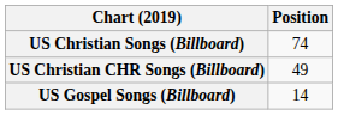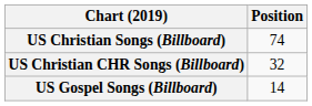 <table class="wikitable plainrowheaders sortable" style="text-align:center">
 <tr>
 <th scope="col">Chart (2019)</th>
 <th scope="col">Position</th>
 </tr>
 <tr>
 <th scope="row">US Christian Songs (<em>Billboard</em>)</th>
 <td>74</td>
 </tr>
 <tr>
 <th scope="row">US Christian CHR Songs (<em>Billboard</em>)</th>
-<td>49</td>
+<td>32</td>
 </tr>
 <tr>
 <th scope="row">US Gospel Songs (<em>Billboard</em>)</th>
 <td>14</td>
 </tr>
 </table>
